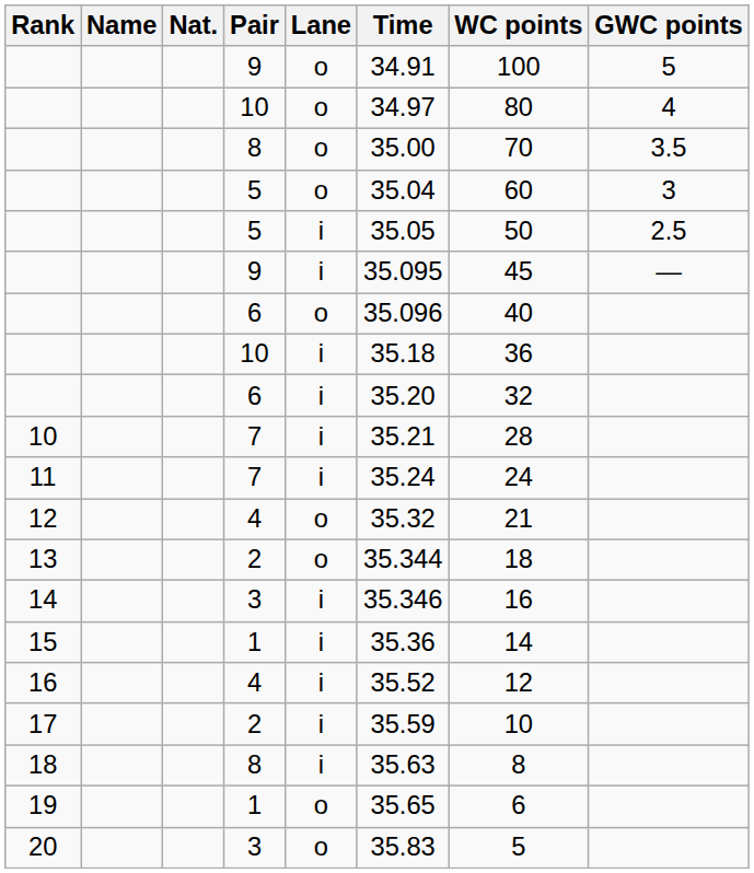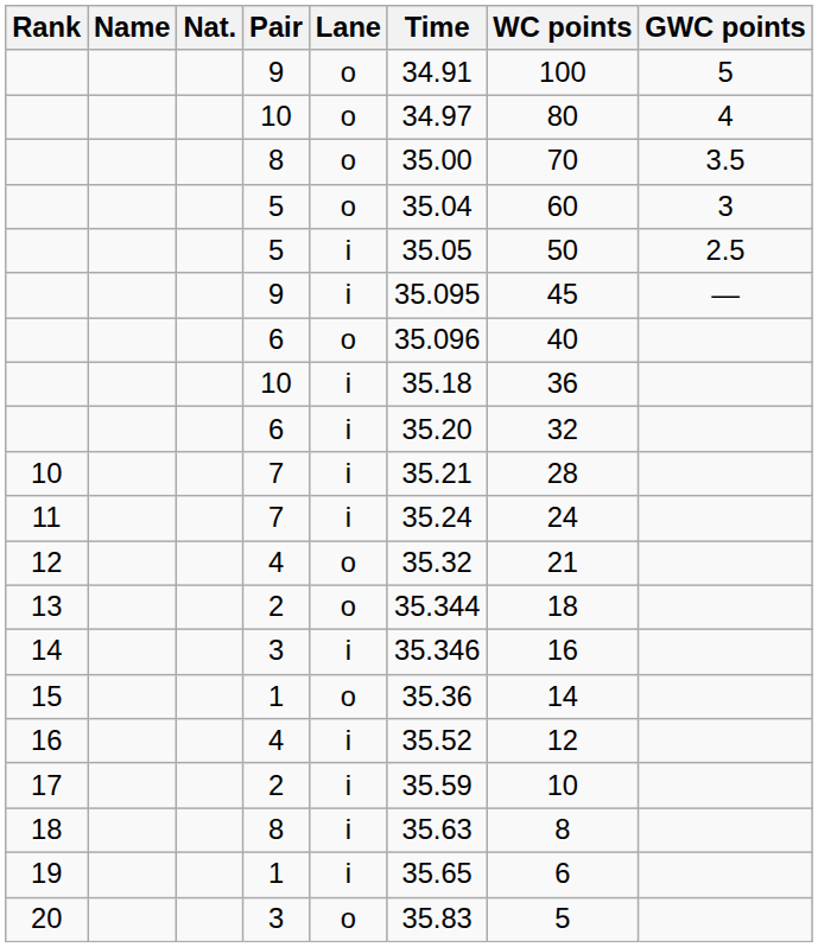 <table class="wikitable sortable" style="text-align:center">
 <tr>
 <th>Rank</th>
 <th>Name</th>
 <th>Nat.</th>
 <th>Pair</th>
 <th>Lane</th>
 <th>Time</th>
 <th>WC points</th>
 <th>GWC points</th>
 </tr>
 <tr>
 <td></td>
 <td align=left></td>
 <td></td>
 <td>9</td>
 <td>o</td>
 <td>34.91</td>
 <td>100</td>
 <td>5</td>
 </tr>
 <tr>
 <td></td>
 <td align=left></td>
 <td></td>
 <td>10</td>
 <td>o</td>
 <td>34.97</td>
 <td>80</td>
 <td>4</td>
 </tr>
 <tr>
 <td></td>
 <td align=left></td>
 <td></td>
 <td>8</td>
 <td>o</td>
 <td>35.00</td>
 <td>70</td>
 <td>3.5</td>
 </tr>
 <tr>
 <td></td>
 <td align=left></td>
 <td></td>
 <td>5</td>
 <td>o</td>
 <td>35.04</td>
 <td>60</td>
 <td>3</td>
 </tr>
 <tr>
 <td></td>
 <td align=left></td>
 <td></td>
 <td>5</td>
 <td>i</td>
 <td>35.05</td>
 <td>50</td>
 <td>2.5</td>
 </tr>
 <tr>
 <td></td>
 <td align=left></td>
 <td></td>
 <td>9</td>
 <td>i</td>
 <td>35.095</td>
 <td>45</td>
 <td>—</td>
 </tr>
 <tr>
 <td></td>
 <td align=left></td>
 <td></td>
 <td>6</td>
 <td>o</td>
 <td>35.096</td>
 <td>40</td>
 <td></td>
 </tr>
 <tr>
 <td></td>
 <td align=left></td>
 <td></td>
 <td>10</td>
 <td>i</td>
 <td>35.18</td>
 <td>36</td>
 <td></td>
 </tr>
 <tr>
 <td></td>
 <td align=left></td>
 <td></td>
 <td>6</td>
 <td>i</td>
 <td>35.20</td>
 <td>32</td>
 <td></td>
 </tr>
 <tr>
 <td>10</td>
 <td align=left></td>
 <td></td>
 <td>7</td>
 <td>i</td>
 <td>35.21</td>
 <td>28</td>
 <td></td>
 </tr>
 <tr>
 <td>11</td>
 <td align=left></td>
 <td></td>
 <td>7</td>
 <td>i</td>
 <td>35.24</td>
 <td>24</td>
 <td></td>
 </tr>
 <tr>
 <td>12</td>
 <td align=left></td>
 <td></td>
 <td>4</td>
 <td>o</td>
 <td>35.32</td>
 <td>21</td>
 <td></td>
 </tr>
 <tr>
 <td>13</td>
 <td align=left></td>
 <td></td>
 <td>2</td>
 <td>o</td>
 <td>35.344</td>
 <td>18</td>
 <td></td>
 </tr>
 <tr>
 <td>14</td>
 <td align=left></td>
 <td></td>
 <td>3</td>
 <td>i</td>
 <td>35.346</td>
 <td>16</td>
 <td></td>
 </tr>
 <tr>
 <td>15</td>
 <td align=left></td>
 <td></td>
 <td>1</td>
-<td>i</td>
+<td>o</td>
 <td>35.36</td>
 <td>14</td>
 <td></td>
 </tr>
 <tr>
 <td>16</td>
 <td align=left></td>
 <td></td>
 <td>4</td>
 <td>i</td>
 <td>35.52</td>
 <td>12</td>
 <td></td>
 </tr>
 <tr>
 <td>17</td>
 <td align=left></td>
 <td></td>
 <td>2</td>
 <td>i</td>
 <td>35.59</td>
 <td>10</td>
 <td></td>
 </tr>
 <tr>
 <td>18</td>
 <td align=left></td>
 <td></td>
 <td>8</td>
 <td>i</td>
 <td>35.63</td>
 <td>8</td>
 <td></td>
 </tr>
 <tr>
 <td>19</td>
 <td align=left></td>
 <td></td>
 <td>1</td>
-<td>o</td>
+<td>i</td>
 <td>35.65</td>
 <td>6</td>
 <td></td>
 </tr>
 <tr>
 <td>20</td>
 <td align=left></td>
 <td></td>
 <td>3</td>
 <td>o</td>
 <td>35.83</td>
 <td>5</td>
 <td></td>
 </tr>
 </table>
